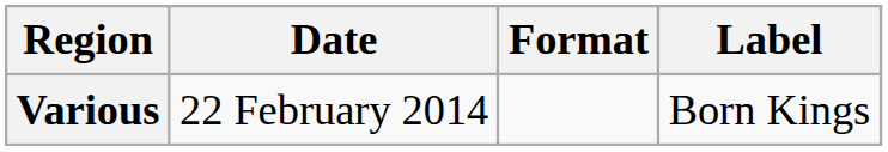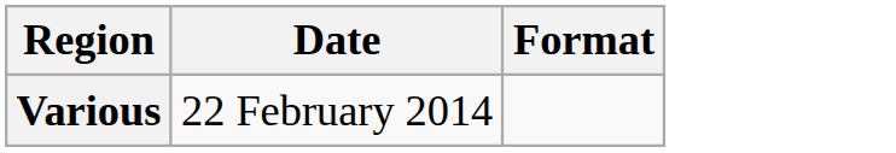 <table class="wikitable plainrowheaders">
 <tr>
 <th scope="col">Region</th>
 <th scope="col">Date</th>
 <th scope="col">Format</th>
-<th scope="col">Label</th>
 </tr>
 <tr>
 <th scope="row">Various</th>
 <td>22 February 2014</td>
 <td></td>
-<td>Born Kings</td>
 </tr>
 </table>
